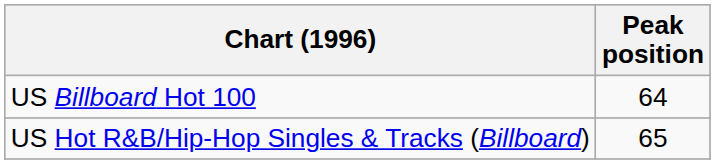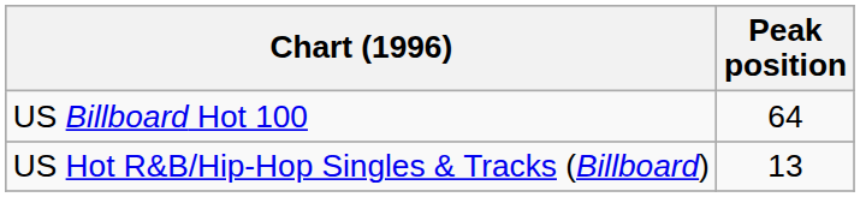 <table class="wikitable sortable">
 <tr>
 <th>Chart (1996)</th>
 <th>Peak<br>position</th>
 </tr>
 <tr>
 <td>US <a href='#'><em>Billboard</em> Hot 100</a></td>
 <td align=center>64</td>
 </tr>
 <tr>
 <td>US <a href='#'>Hot R&B/Hip-Hop Singles & Tracks</a> (<em><a href='#'>Billboard</a></em>)</td>
-<td align=center>65</td>
+<td align=center>13</td>
 </tr>
 </table>
